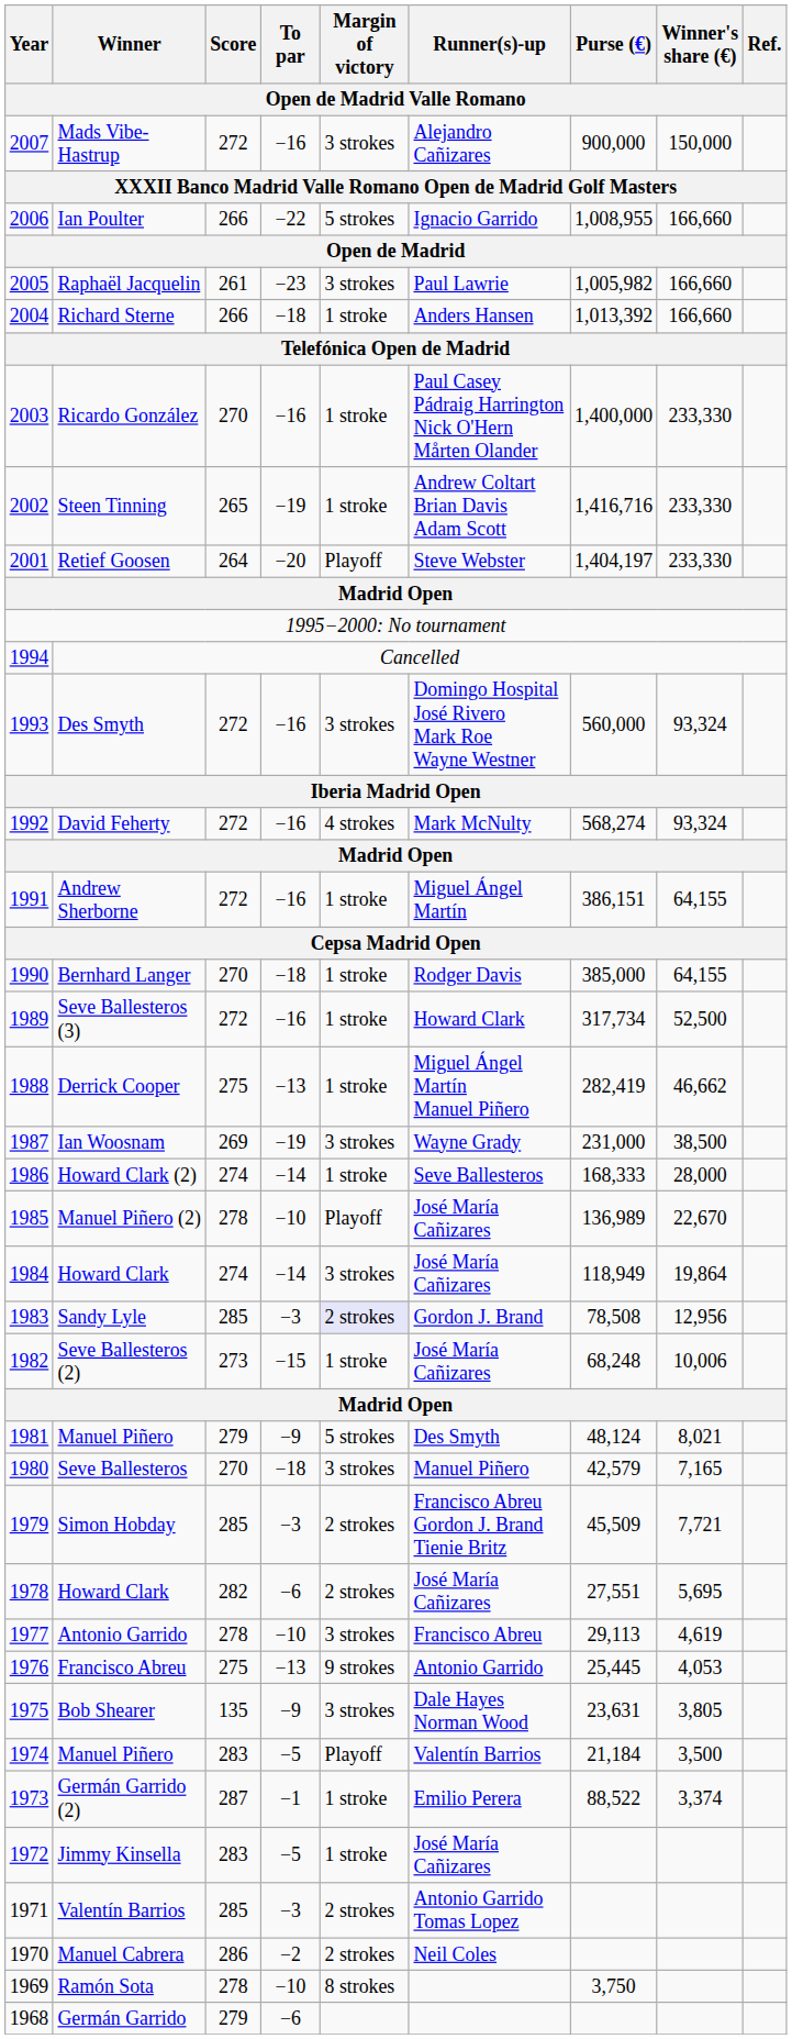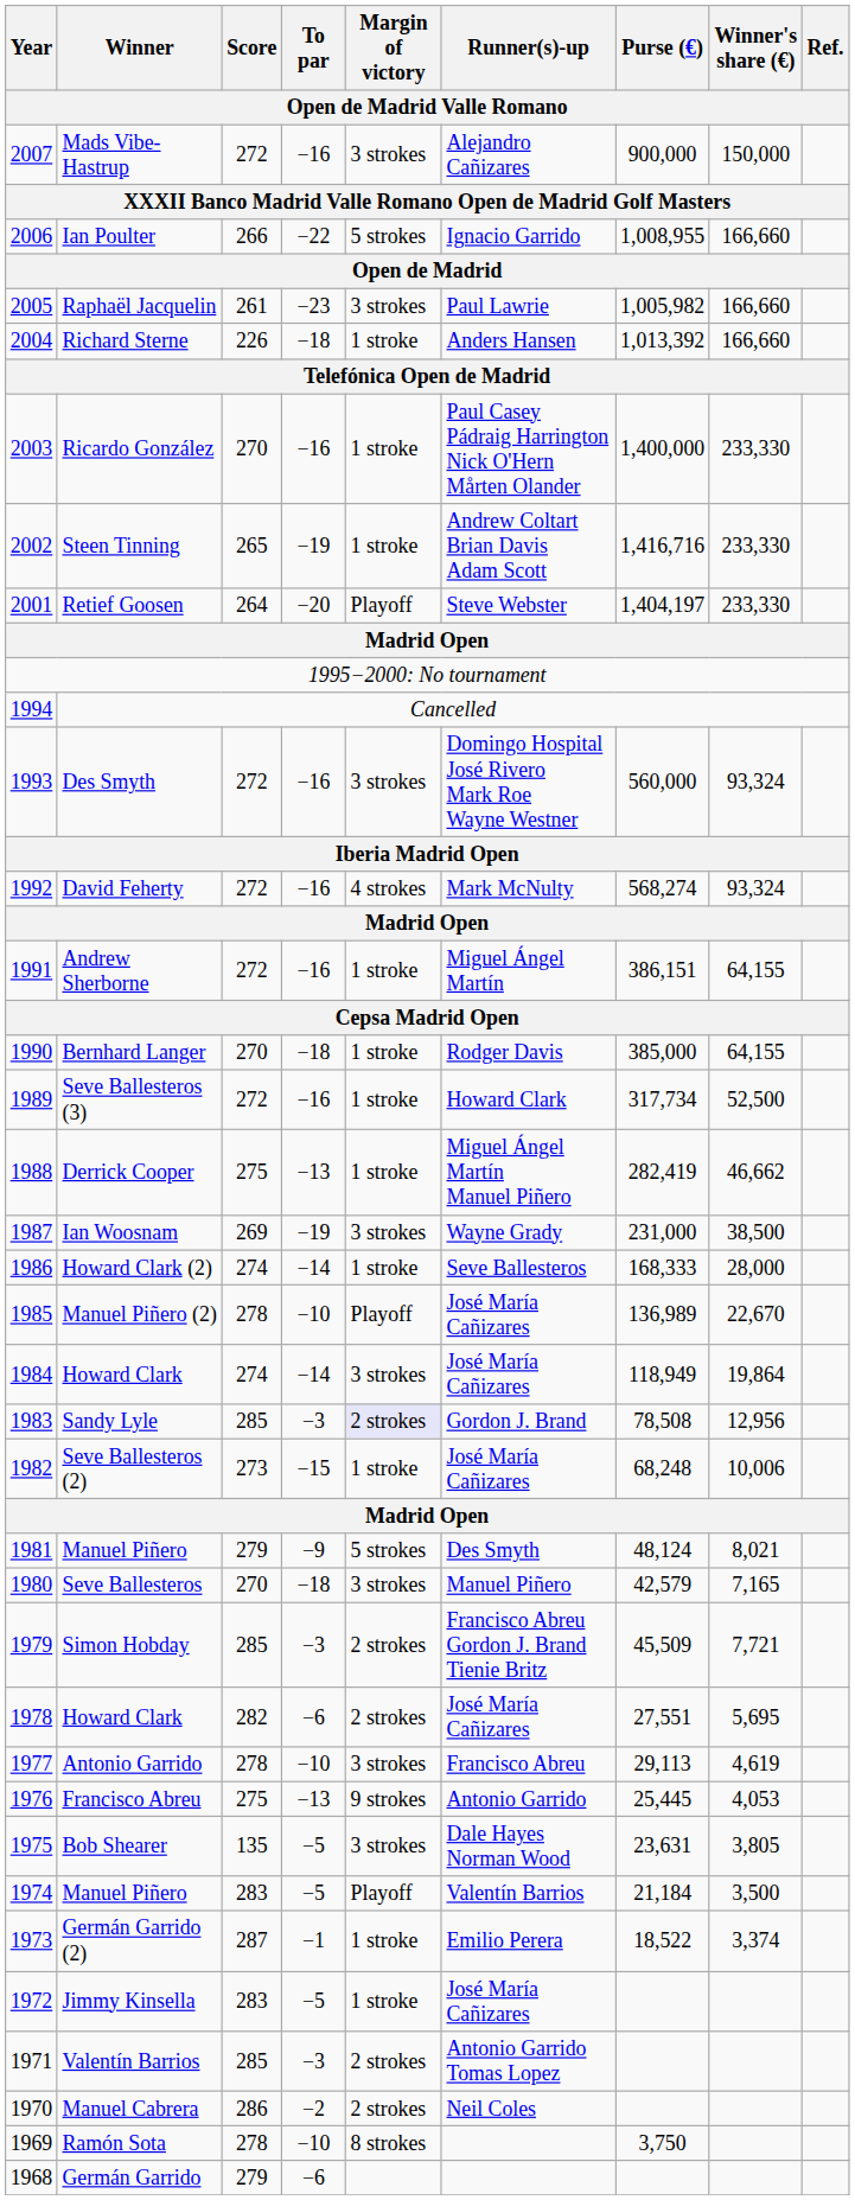 <table class=wikitable style="font-size:95%">
 <tr>
 <th>Year</th>
 <th>Winner</th>
 <th>Score</th>
 <th>To par</th>
 <th>Margin of<br>victory</th>
 <th>Runner(s)-up</th>
 <th>Purse (<a href='#'>€</a>)</th>
 <th>Winner's<br>share (€)</th>
 <th>Ref.</th>
 </tr>
 <tr>
 <th colspan=9>Open de Madrid Valle Romano</th>
 </tr>
 <tr>
 <td><a href='#'>2007</a></td>
 <td> <a href='#'>Mads Vibe-Hastrup</a></td>
 <td align=center>272</td>
 <td align=center>−16</td>
 <td>3 strokes</td>
 <td> <a href='#'>Alejandro Cañizares</a></td>
 <td align=center>900,000</td>
 <td align=center>150,000</td>
 <td></td>
 </tr>
 <tr>
 <th colspan=9>XXXII Banco Madrid Valle Romano Open de Madrid Golf Masters</th>
 </tr>
 <tr>
 <td><a href='#'>2006</a></td>
 <td> <a href='#'>Ian Poulter</a></td>
 <td align=center>266</td>
 <td align=center>−22</td>
 <td>5 strokes</td>
 <td> <a href='#'>Ignacio Garrido</a></td>
 <td align=center>1,008,955</td>
 <td align=center>166,660</td>
 <td></td>
 </tr>
 <tr>
 <th colspan=9>Open de Madrid</th>
 </tr>
 <tr>
 <td><a href='#'>2005</a></td>
 <td> <a href='#'>Raphaël Jacquelin</a></td>
 <td align=center>261</td>
 <td align=center>−23</td>
 <td>3 strokes</td>
 <td> <a href='#'>Paul Lawrie</a></td>
 <td align=center>1,005,982</td>
 <td align=center>166,660</td>
 <td></td>
 </tr>
 <tr>
 <td><a href='#'>2004</a></td>
 <td> <a href='#'>Richard Sterne</a></td>
-<td align=center>266</td>
+<td align=center>226</td>
 <td align=center>−18</td>
 <td>1 stroke</td>
 <td> <a href='#'>Anders Hansen</a></td>
 <td align=center>1,013,392</td>
 <td align=center>166,660</td>
 <td></td>
 </tr>
 <tr>
 <th colspan=9>Telefónica Open de Madrid</th>
 </tr>
 <tr>
 <td><a href='#'>2003</a></td>
 <td> <a href='#'>Ricardo González</a></td>
 <td align=center>270</td>
 <td align=center>−16</td>
 <td>1 stroke</td>
 <td> <a href='#'>Paul Casey</a><br> <a href='#'>Pádraig Harrington</a><br> <a href='#'>Nick O'Hern</a><br> <a href='#'>Mårten Olander</a></td>
 <td align=center>1,400,000</td>
 <td align=center>233,330</td>
 <td></td>
 </tr>
 <tr>
 <td><a href='#'>2002</a></td>
 <td> <a href='#'>Steen Tinning</a></td>
 <td align=center>265</td>
 <td align=center>−19</td>
 <td>1 stroke</td>
 <td> <a href='#'>Andrew Coltart</a><br> <a href='#'>Brian Davis</a><br> <a href='#'>Adam Scott</a></td>
 <td align=center>1,416,716</td>
 <td align=center>233,330</td>
 <td></td>
 </tr>
 <tr>
 <td><a href='#'>2001</a></td>
 <td> <a href='#'>Retief Goosen</a></td>
 <td align=center>264</td>
 <td align=center>−20</td>
 <td>Playoff</td>
 <td> <a href='#'>Steve Webster</a></td>
 <td align=center>1,404,197</td>
 <td align=center>233,330</td>
 <td></td>
 </tr>
 <tr>
 <th colspan=9>Madrid Open</th>
 </tr>
 <tr>
 <td colspan=9 align=center><em>1995−2000: No tournament</em></td>
 </tr>
 <tr>
 <td><a href='#'>1994</a></td>
 <td colspan=8 align=center><em>Cancelled</em></td>
 </tr>
 <tr>
 <td><a href='#'>1993</a></td>
 <td> <a href='#'>Des Smyth</a></td>
 <td align=center>272</td>
 <td align=center>−16</td>
 <td>3 strokes</td>
 <td> <a href='#'>Domingo Hospital</a><br> <a href='#'>José Rivero</a><br> <a href='#'>Mark Roe</a><br> <a href='#'>Wayne Westner</a></td>
 <td align=center>560,000</td>
 <td align=center>93,324</td>
 <td></td>
 </tr>
 <tr>
 <th colspan=9>Iberia Madrid Open</th>
 </tr>
 <tr>
 <td><a href='#'>1992</a></td>
 <td> <a href='#'>David Feherty</a></td>
 <td align=center>272</td>
 <td align=center>−16</td>
 <td>4 strokes</td>
 <td> <a href='#'>Mark McNulty</a></td>
 <td align=center>568,274</td>
 <td align=center>93,324</td>
 <td></td>
 </tr>
 <tr>
 <th colspan=9>Madrid Open</th>
 </tr>
 <tr>
 <td><a href='#'>1991</a></td>
 <td> <a href='#'>Andrew Sherborne</a></td>
 <td align=center>272</td>
 <td align=center>−16</td>
 <td>1 stroke</td>
 <td> <a href='#'>Miguel Ángel Martín</a></td>
 <td align=center>386,151</td>
 <td align=center>64,155</td>
 <td></td>
 </tr>
 <tr>
 <th colspan=9>Cepsa Madrid Open</th>
 </tr>
 <tr>
 <td><a href='#'>1990</a></td>
 <td> <a href='#'>Bernhard Langer</a></td>
 <td align=center>270</td>
 <td align=center>−18</td>
 <td>1 stroke</td>
 <td> <a href='#'>Rodger Davis</a></td>
 <td align=center>385,000</td>
 <td align=center>64,155</td>
 <td></td>
 </tr>
 <tr>
 <td><a href='#'>1989</a></td>
 <td> <a href='#'>Seve Ballesteros</a> (3)</td>
 <td align=center>272</td>
 <td align=center>−16</td>
 <td>1 stroke</td>
 <td> <a href='#'>Howard Clark</a></td>
 <td align=center>317,734</td>
 <td align=center>52,500</td>
 <td></td>
 </tr>
 <tr>
 <td><a href='#'>1988</a></td>
 <td> <a href='#'>Derrick Cooper</a></td>
 <td align=center>275</td>
 <td align=center>−13</td>
 <td>1 stroke</td>
 <td> <a href='#'>Miguel Ángel Martín</a><br> <a href='#'>Manuel Piñero</a></td>
 <td align=center>282,419</td>
 <td align=center>46,662</td>
 <td></td>
 </tr>
 <tr>
 <td><a href='#'>1987</a></td>
 <td> <a href='#'>Ian Woosnam</a></td>
 <td align=center>269</td>
 <td align=center>−19</td>
 <td>3 strokes</td>
 <td> <a href='#'>Wayne Grady</a></td>
 <td align=center>231,000</td>
 <td align=center>38,500</td>
 <td></td>
 </tr>
 <tr>
 <td><a href='#'>1986</a></td>
 <td> <a href='#'>Howard Clark</a> (2)</td>
 <td align=center>274</td>
 <td align=center>−14</td>
 <td>1 stroke</td>
 <td> <a href='#'>Seve Ballesteros</a></td>
 <td align=center>168,333</td>
 <td align=center>28,000</td>
 <td></td>
 </tr>
 <tr>
 <td><a href='#'>1985</a></td>
 <td> <a href='#'>Manuel Piñero</a> (2)</td>
 <td align=center>278</td>
 <td align=center>−10</td>
 <td>Playoff</td>
 <td> <a href='#'>José María Cañizares</a></td>
 <td align=center>136,989</td>
 <td align=center>22,670</td>
 <td></td>
 </tr>
 <tr>
 <td><a href='#'>1984</a></td>
 <td> <a href='#'>Howard Clark</a></td>
 <td align=center>274</td>
 <td align=center>−14</td>
 <td>3 strokes</td>
 <td> <a href='#'>José María Cañizares</a></td>
 <td align=center>118,949</td>
 <td align=center>19,864</td>
 <td></td>
 </tr>
 <tr>
 <td><a href='#'>1983</a></td>
 <td> <a href='#'>Sandy Lyle</a></td>
 <td align=center>285</td>
 <td align=center>−3</td>
 <td style="background: lavender;">2 strokes</td>
 <td> <a href='#'>Gordon J. Brand</a></td>
 <td align=center>78,508</td>
 <td align=center>12,956</td>
 <td></td>
 </tr>
 <tr>
 <td><a href='#'>1982</a></td>
 <td> <a href='#'>Seve Ballesteros</a> (2)</td>
 <td align=center>273</td>
 <td align=center>−15</td>
 <td>1 stroke</td>
 <td> <a href='#'>José María Cañizares</a></td>
 <td align=center>68,248</td>
 <td align=center>10,006</td>
 <td></td>
 </tr>
 <tr>
 <th colspan=9>Madrid Open</th>
 </tr>
 <tr>
 <td><a href='#'>1981</a></td>
 <td> <a href='#'>Manuel Piñero</a></td>
 <td align=center>279</td>
 <td align=center>−9</td>
 <td>5 strokes</td>
 <td> <a href='#'>Des Smyth</a></td>
 <td align=center>48,124</td>
 <td align=center>8,021</td>
 <td></td>
 </tr>
 <tr>
 <td><a href='#'>1980</a></td>
 <td> <a href='#'>Seve Ballesteros</a></td>
 <td align=center>270</td>
 <td align=center>−18</td>
 <td>3 strokes</td>
 <td> <a href='#'>Manuel Piñero</a></td>
 <td align=center>42,579</td>
 <td align=center>7,165</td>
 <td></td>
 </tr>
 <tr>
 <td><a href='#'>1979</a></td>
 <td> <a href='#'>Simon Hobday</a></td>
 <td align=center>285</td>
 <td align=center>−3</td>
 <td>2 strokes</td>
 <td> <a href='#'>Francisco Abreu</a><br> <a href='#'>Gordon J. Brand</a><br> <a href='#'>Tienie Britz</a></td>
 <td align=center>45,509</td>
 <td align=center>7,721</td>
 <td></td>
 </tr>
 <tr>
 <td><a href='#'>1978</a></td>
 <td> <a href='#'>Howard Clark</a></td>
 <td align=center>282</td>
 <td align=center>−6</td>
 <td>2 strokes</td>
 <td> <a href='#'>José María Cañizares</a></td>
 <td align=center>27,551</td>
 <td align=center>5,695</td>
 <td></td>
 </tr>
 <tr>
 <td><a href='#'>1977</a></td>
 <td> <a href='#'>Antonio Garrido</a></td>
 <td align=center>278</td>
 <td align=center>−10</td>
 <td>3 strokes</td>
 <td> <a href='#'>Francisco Abreu</a></td>
 <td align=center>29,113</td>
 <td align=center>4,619</td>
 <td></td>
 </tr>
 <tr>
 <td><a href='#'>1976</a></td>
 <td> <a href='#'>Francisco Abreu</a></td>
 <td align=center>275</td>
 <td align=center>−13</td>
 <td>9 strokes</td>
 <td> <a href='#'>Antonio Garrido</a></td>
 <td align=center>25,445</td>
 <td align=center>4,053</td>
 <td></td>
 </tr>
 <tr>
 <td><a href='#'>1975</a></td>
 <td> <a href='#'>Bob Shearer</a></td>
 <td align=center>135</td>
-<td align=center>−9</td>
+<td align=center>−5</td>
 <td>3 strokes</td>
 <td> <a href='#'>Dale Hayes</a><br> <a href='#'>Norman Wood</a></td>
 <td align=center>23,631</td>
 <td align=center>3,805</td>
 <td></td>
 </tr>
 <tr>
 <td><a href='#'>1974</a></td>
 <td> <a href='#'>Manuel Piñero</a></td>
 <td align=center>283</td>
 <td align=center>−5</td>
 <td>Playoff</td>
 <td> <a href='#'>Valentín Barrios</a></td>
 <td align=center>21,184</td>
 <td align=center>3,500</td>
 <td></td>
 </tr>
 <tr>
 <td><a href='#'>1973</a></td>
 <td> <a href='#'>Germán Garrido</a> (2)</td>
 <td align=center>287</td>
 <td align=center>−1</td>
 <td>1 stroke</td>
 <td> <a href='#'>Emilio Perera</a></td>
-<td align=center>88,522</td>
+<td align=center>18,522</td>
 <td align=center>3,374</td>
 <td></td>
 </tr>
 <tr>
 <td><a href='#'>1972</a></td>
 <td> <a href='#'>Jimmy Kinsella</a></td>
 <td align=center>283</td>
 <td align=center>−5</td>
 <td>1 stroke</td>
 <td> <a href='#'>José María Cañizares</a></td>
 <td></td>
 <td></td>
 <td></td>
 </tr>
 <tr>
 <td>1971</td>
 <td> <a href='#'>Valentín Barrios</a></td>
 <td align=center>285</td>
 <td align=center>−3</td>
 <td>2 strokes</td>
 <td> <a href='#'>Antonio Garrido</a><br> <a href='#'>Tomas Lopez</a></td>
 <td></td>
 <td></td>
 <td></td>
 </tr>
 <tr>
 <td>1970</td>
 <td> <a href='#'>Manuel Cabrera</a></td>
 <td align=center>286</td>
 <td align=center>−2</td>
 <td>2 strokes</td>
 <td> <a href='#'>Neil Coles</a></td>
 <td></td>
 <td></td>
 <td></td>
 </tr>
 <tr>
 <td>1969</td>
 <td> <a href='#'>Ramón Sota</a></td>
 <td align=center>278</td>
 <td align=center>−10</td>
 <td>8 strokes</td>
 <td></td>
 <td align=center>3,750</td>
 <td></td>
 <td></td>
 </tr>
 <tr>
 <td>1968</td>
 <td> <a href='#'>Germán Garrido</a></td>
 <td align=center>279</td>
 <td align=center>−6</td>
 <td></td>
 <td></td>
 <td></td>
 <td></td>
 <td></td>
 </tr>
 </table>
